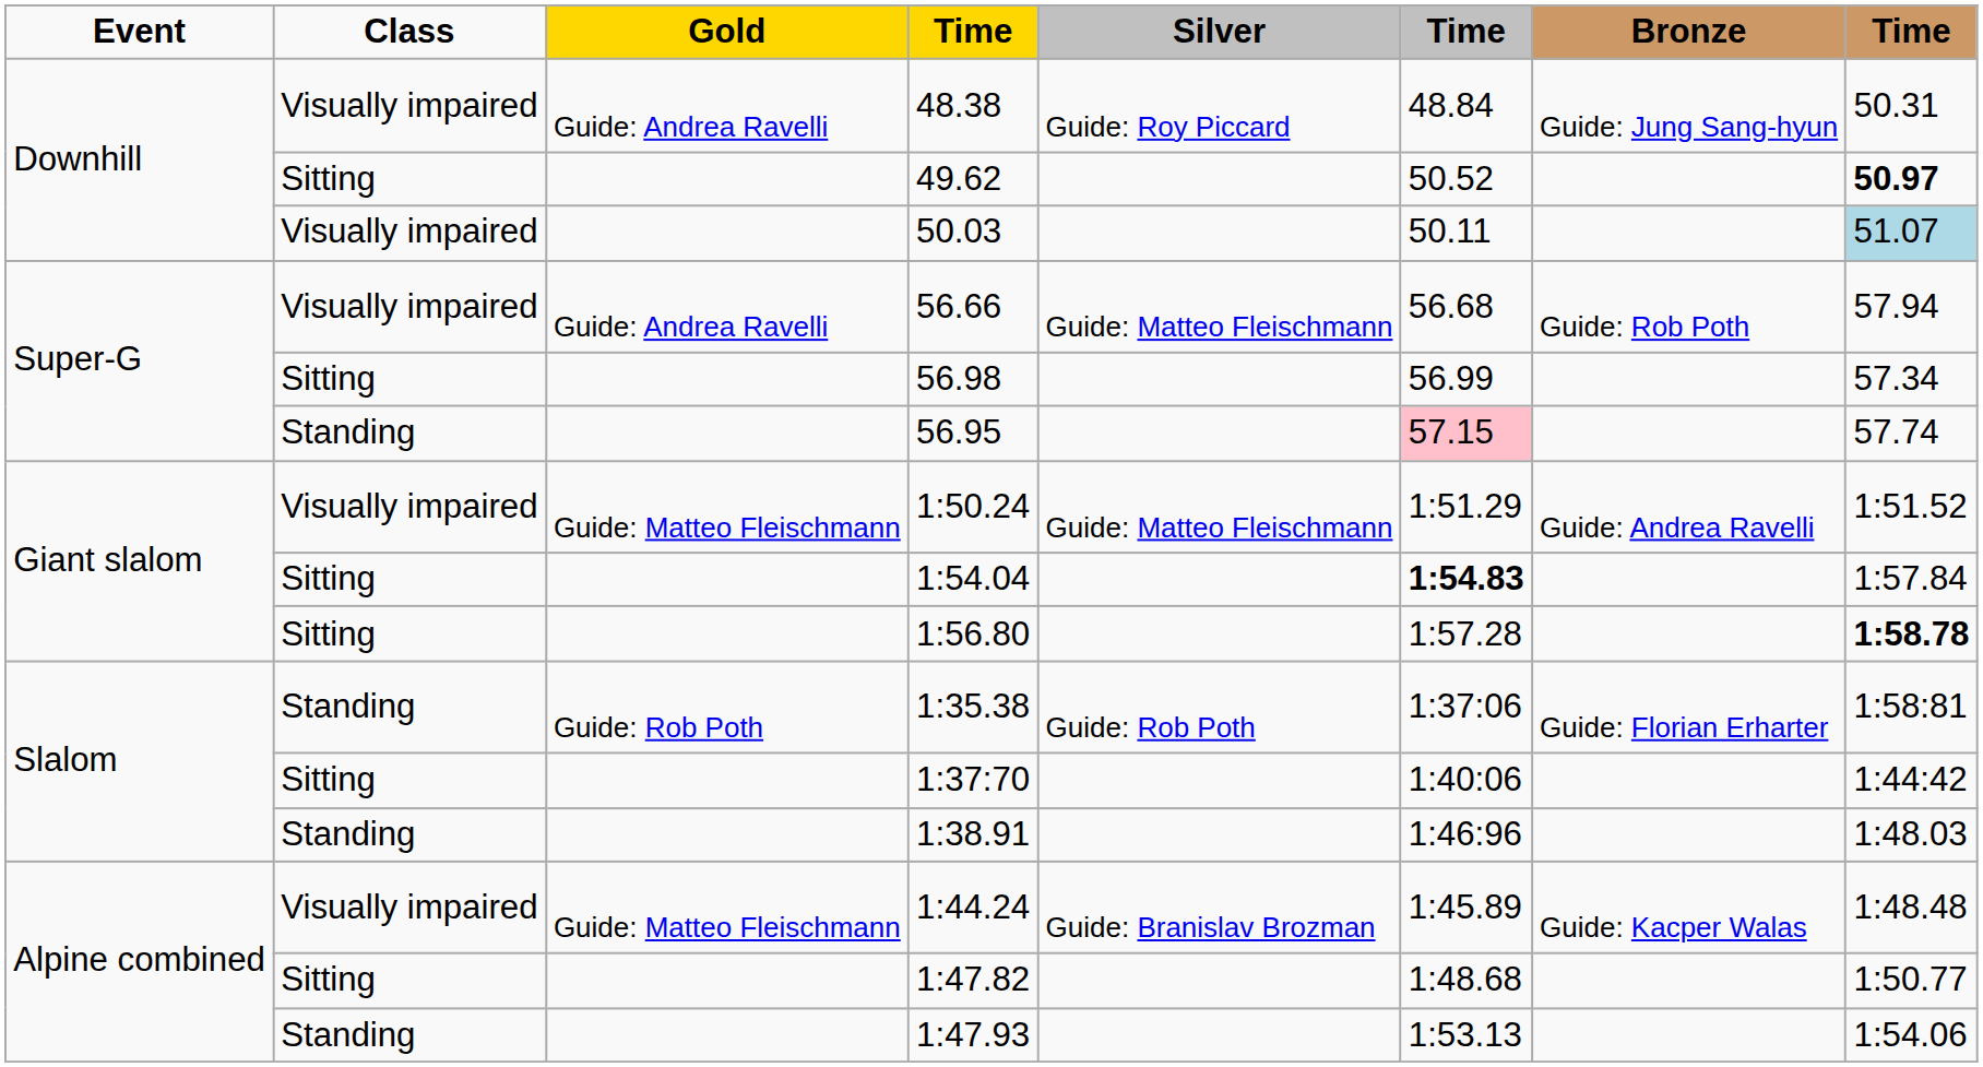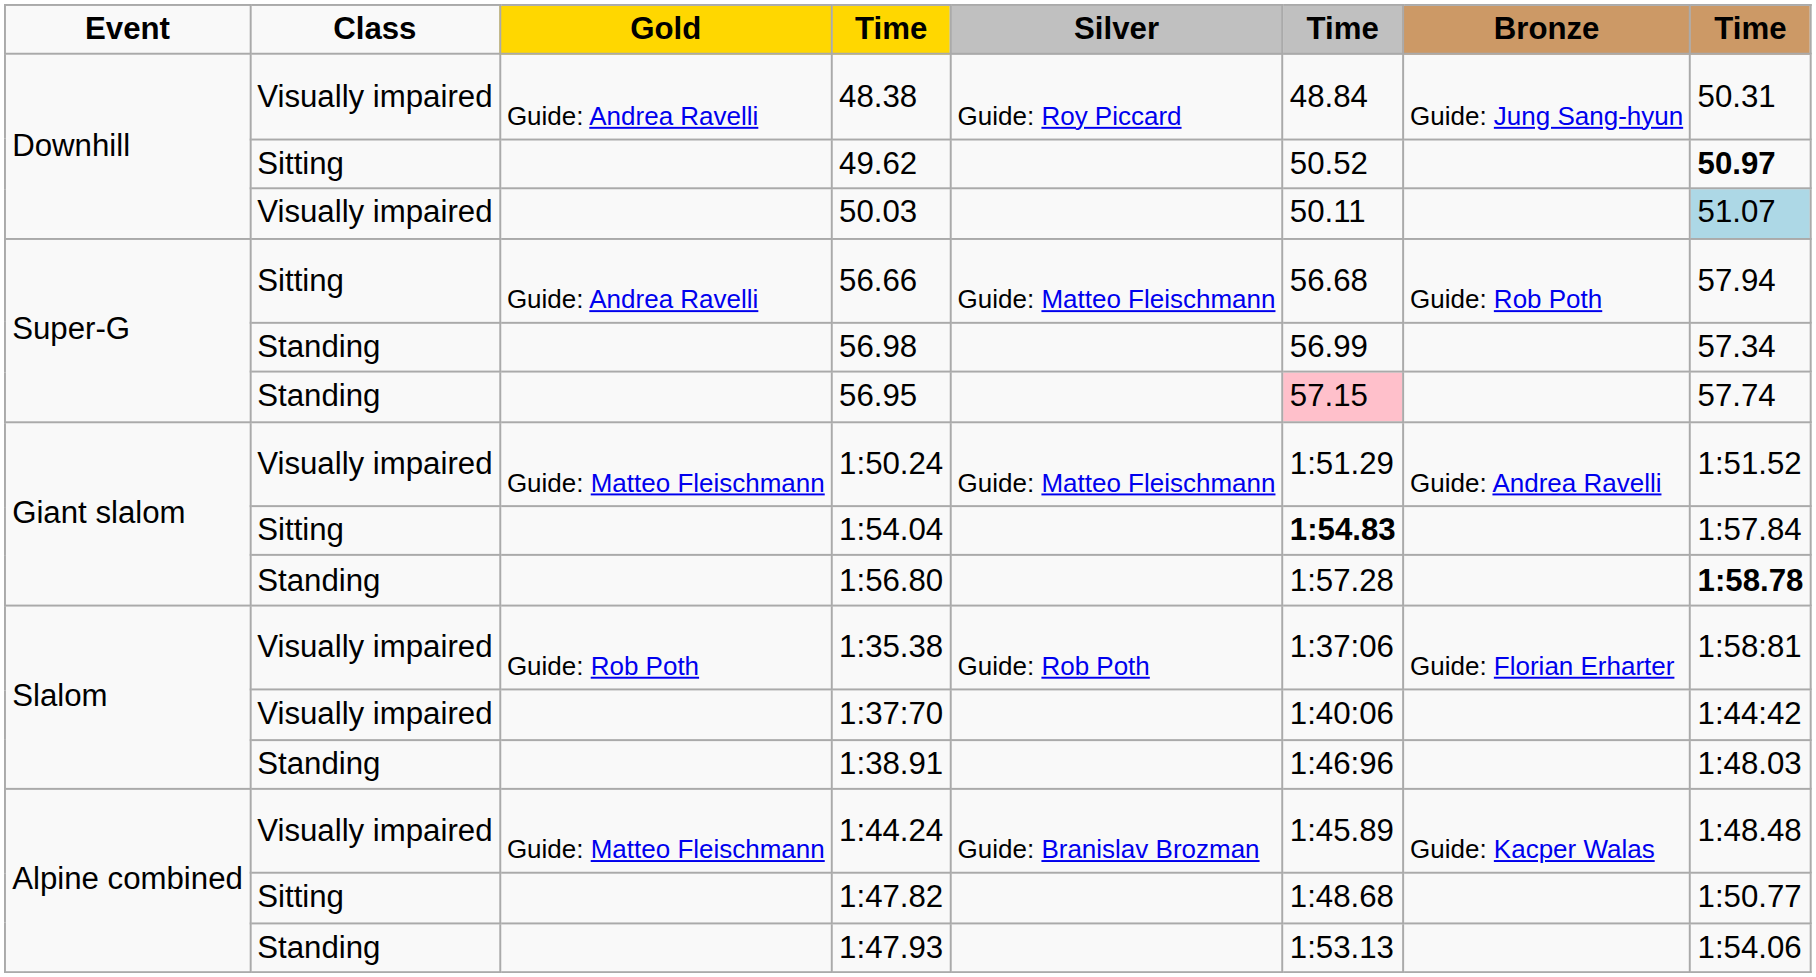 <table class="wikitable">
 <tr>
 <td align="center"><strong>Event</strong></td>
 <td align="center"><strong>Class</strong></td>
 <td align="center" bgcolor="gold"><strong>Gold</strong></td>
 <td align="center" bgcolor="gold"><strong>Time</strong></td>
 <td align="center" bgcolor="silver"><strong>Silver</strong></td>
 <td align="center" bgcolor="silver"><strong>Time</strong></td>
 <td align="center" bgcolor="CC9966"><strong>Bronze</strong></td>
 <td align="center" bgcolor="CC9966"><strong>Time</strong></td>
 </tr>
 <tr>
 <td rowspan="3">Downhill</td>
 <td>Visually impaired</td>
 <td><br><small>Guide: <a href='#'>Andrea Ravelli</a></small></td>
 <td>48.38</td>
 <td><br><small>Guide: <a href='#'>Roy Piccard</a></small></td>
 <td>48.84</td>
 <td><br><small>Guide: <a href='#'>Jung Sang-hyun</a></small></td>
 <td>50.31</td>
 </tr>
 <tr>
 <td>Sitting</td>
 <td></td>
 <td>49.62</td>
 <td></td>
 <td>50.52</td>
 <td></td>
 <td><strong>50.97</strong></td>
 </tr>
 <tr>
 <td>Visually impaired</td>
 <td></td>
 <td>50.03</td>
 <td></td>
 <td>50.11</td>
 <td></td>
 <td style="background: lightblue;">51.07</td>
 </tr>
 <tr>
 <td rowspan="3">Super-G</td>
-<td>Visually impaired</td>
+<td>Sitting</td>
 <td><br><small>Guide: <a href='#'>Andrea Ravelli</a></small></td>
 <td>56.66</td>
 <td><br><small>Guide: <a href='#'>Matteo Fleischmann</a></small></td>
 <td>56.68</td>
 <td> <br><small>Guide: <a href='#'>Rob Poth</a></small></td>
 <td>57.94</td>
 </tr>
 <tr>
-<td>Sitting</td>
+<td>Standing</td>
 <td></td>
 <td>56.98</td>
 <td></td>
 <td>56.99</td>
 <td></td>
 <td>57.34</td>
 </tr>
 <tr>
 <td>Standing</td>
 <td></td>
 <td>56.95</td>
 <td></td>
 <td style="background: pink;">57.15</td>
 <td></td>
 <td>57.74</td>
 </tr>
 <tr>
 <td rowspan="3">Giant slalom</td>
 <td>Visually impaired</td>
 <td><br><small>Guide: <a href='#'>Matteo Fleischmann</a></small></td>
 <td>1:50.24</td>
 <td><br><small>Guide: <a href='#'>Matteo Fleischmann</a></small></td>
 <td>1:51.29</td>
 <td><br><small>Guide: <a href='#'>Andrea Ravelli</a></small></td>
 <td>1:51.52</td>
 </tr>
 <tr>
 <td>Sitting</td>
 <td></td>
 <td>1:54.04</td>
 <td></td>
 <td><strong>1:54.83</strong></td>
 <td></td>
 <td>1:57.84</td>
 </tr>
 <tr>
-<td>Sitting</td>
+<td>Standing</td>
 <td></td>
 <td>1:56.80</td>
 <td></td>
 <td>1:57.28</td>
 <td></td>
 <td><strong>1:58.78</strong></td>
 </tr>
 <tr>
 <td rowspan="3">Slalom</td>
-<td>Standing</td>
+<td>Visually impaired</td>
 <td><br><small>Guide: <a href='#'>Rob Poth</a></small></td>
 <td>1:35.38</td>
 <td> <br><small>Guide: <a href='#'>Rob Poth</a></small></td>
 <td>1:37:06</td>
 <td><br><small>Guide: <a href='#'>Florian Erharter</a></small></td>
 <td>1:58:81</td>
 </tr>
 <tr>
-<td>Sitting</td>
+<td>Visually impaired</td>
 <td></td>
 <td>1:37:70</td>
 <td></td>
 <td>1:40:06</td>
 <td></td>
 <td>1:44:42</td>
 </tr>
 <tr>
 <td>Standing</td>
 <td></td>
 <td>1:38.91</td>
 <td></td>
 <td>1:46:96</td>
 <td></td>
 <td>1:48.03</td>
 </tr>
 <tr>
 <td rowspan="3">Alpine combined</td>
 <td>Visually impaired</td>
 <td><br><small>Guide: <a href='#'>Matteo Fleischmann</a></small></td>
 <td>1:44.24</td>
 <td><br><small>Guide: <a href='#'>Branislav Brozman</a></small></td>
 <td>1:45.89</td>
 <td><br><small>Guide: <a href='#'>Kacper Walas</a></small></td>
 <td>1:48.48</td>
 </tr>
 <tr>
 <td>Sitting</td>
 <td></td>
 <td>1:47.82</td>
 <td></td>
 <td>1:48.68</td>
 <td></td>
 <td>1:50.77</td>
 </tr>
 <tr>
 <td>Standing</td>
 <td></td>
 <td>1:47.93</td>
 <td></td>
 <td>1:53.13</td>
 <td></td>
 <td>1:54.06</td>
 </tr>
 </table>
